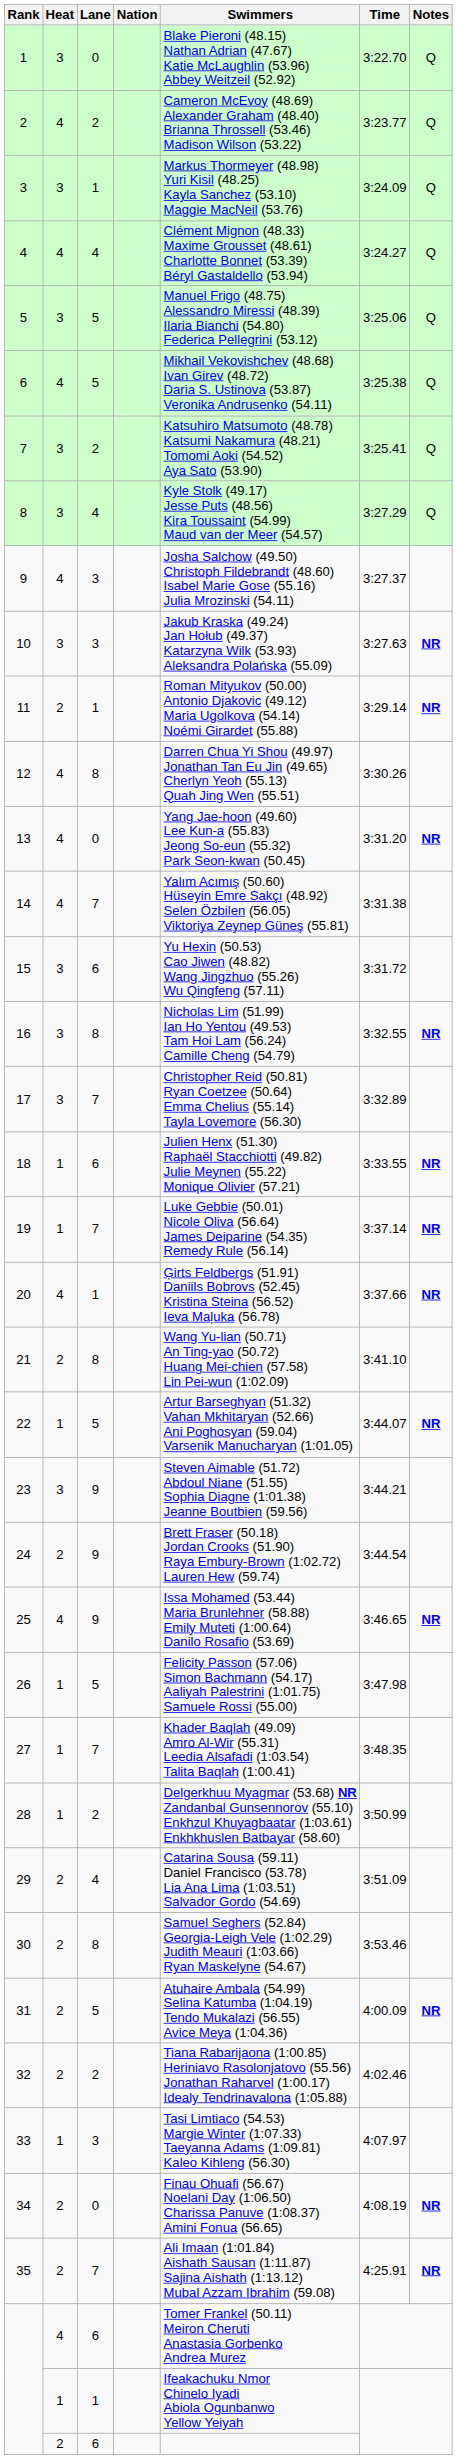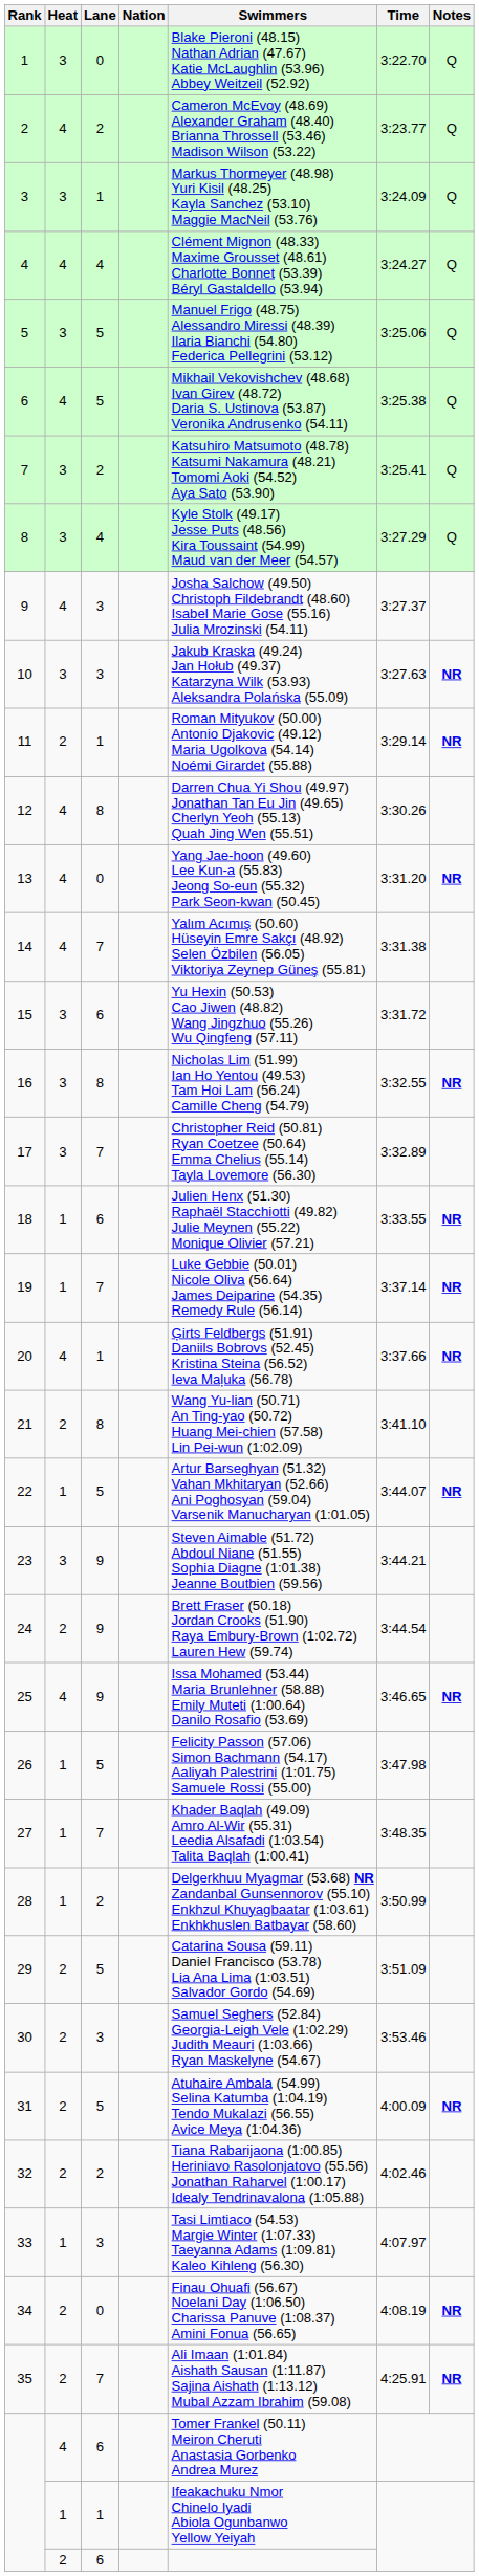 <table class="wikitable sortable" style="text-align:center">
 <tr>
 <th>Rank</th>
 <th>Heat</th>
 <th>Lane</th>
 <th>Nation</th>
 <th>Swimmers</th>
 <th>Time</th>
 <th>Notes</th>
 </tr>
 <tr bgcolor=ccffcc>
 <td>1</td>
 <td>3</td>
 <td>0</td>
 <td align=left></td>
 <td align=left><a href='#'>Blake Pieroni</a> (48.15)<br><a href='#'>Nathan Adrian</a> (47.67)<br><a href='#'>Katie McLaughlin</a> (53.96)<br><a href='#'>Abbey Weitzeil</a> (52.92)</td>
 <td>3:22.70</td>
 <td>Q</td>
 </tr>
 <tr bgcolor=ccffcc>
 <td>2</td>
 <td>4</td>
 <td>2</td>
 <td align=left></td>
 <td align=left><a href='#'>Cameron McEvoy</a> (48.69)<br><a href='#'>Alexander Graham</a> (48.40)<br><a href='#'>Brianna Throssell</a> (53.46)<br><a href='#'>Madison Wilson</a> (53.22)</td>
 <td>3:23.77</td>
 <td>Q</td>
 </tr>
 <tr bgcolor=ccffcc>
 <td>3</td>
 <td>3</td>
 <td>1</td>
 <td align=left></td>
 <td align=left><a href='#'>Markus Thormeyer</a> (48.98)<br><a href='#'>Yuri Kisil</a> (48.25)<br><a href='#'>Kayla Sanchez</a> (53.10)<br><a href='#'>Maggie MacNeil</a> (53.76)</td>
 <td>3:24.09</td>
 <td>Q</td>
 </tr>
 <tr bgcolor=ccffcc>
 <td>4</td>
 <td>4</td>
 <td>4</td>
 <td align=left></td>
 <td align=left><a href='#'>Clément Mignon</a> (48.33)<br><a href='#'>Maxime Grousset</a> (48.61)<br><a href='#'>Charlotte Bonnet</a> (53.39)<br><a href='#'>Béryl Gastaldello</a> (53.94)</td>
 <td>3:24.27</td>
 <td>Q</td>
 </tr>
 <tr bgcolor=ccffcc>
 <td>5</td>
 <td>3</td>
 <td>5</td>
 <td align=left></td>
 <td align=left><a href='#'>Manuel Frigo</a> (48.75)<br><a href='#'>Alessandro Miressi</a> (48.39)<br><a href='#'>Ilaria Bianchi</a> (54.80)<br><a href='#'>Federica Pellegrini</a> (53.12)</td>
 <td>3:25.06</td>
 <td>Q</td>
 </tr>
 <tr bgcolor=ccffcc>
 <td>6</td>
 <td>4</td>
 <td>5</td>
 <td align=left></td>
 <td align=left><a href='#'>Mikhail Vekovishchev</a> (48.68)<br><a href='#'>Ivan Girev</a> (48.72)<br><a href='#'>Daria S. Ustinova</a> (53.87)<br><a href='#'>Veronika Andrusenko</a> (54.11)</td>
 <td>3:25.38</td>
 <td>Q</td>
 </tr>
 <tr bgcolor=ccffcc>
 <td>7</td>
 <td>3</td>
 <td>2</td>
 <td align=left></td>
 <td align=left><a href='#'>Katsuhiro Matsumoto</a> (48.78)<br><a href='#'>Katsumi Nakamura</a> (48.21)<br><a href='#'>Tomomi Aoki</a> (54.52)<br><a href='#'>Aya Sato</a> (53.90)</td>
 <td>3:25.41</td>
 <td>Q</td>
 </tr>
 <tr bgcolor=ccffcc>
 <td>8</td>
 <td>3</td>
 <td>4</td>
 <td align=left></td>
 <td align=left><a href='#'>Kyle Stolk</a> (49.17)<br><a href='#'>Jesse Puts</a> (48.56)<br><a href='#'>Kira Toussaint</a> (54.99)<br><a href='#'>Maud van der Meer</a> (54.57)</td>
 <td>3:27.29</td>
 <td>Q</td>
 </tr>
 <tr>
 <td>9</td>
 <td>4</td>
 <td>3</td>
 <td align=left></td>
 <td align=left><a href='#'>Josha Salchow</a> (49.50)<br><a href='#'>Christoph Fildebrandt</a> (48.60)<br><a href='#'>Isabel Marie Gose</a> (55.16)<br><a href='#'>Julia Mrozinski</a> (54.11)</td>
 <td>3:27.37</td>
 <td></td>
 </tr>
 <tr>
 <td>10</td>
 <td>3</td>
 <td>3</td>
 <td align=left></td>
 <td align=left><a href='#'>Jakub Kraska</a> (49.24)<br><a href='#'>Jan Hołub</a> (49.37)<br><a href='#'>Katarzyna Wilk</a> (53.93)<br><a href='#'>Aleksandra Polańska</a> (55.09)</td>
 <td>3:27.63</td>
 <td><strong><a href='#'>NR</a></strong></td>
 </tr>
 <tr>
 <td>11</td>
 <td>2</td>
 <td>1</td>
 <td align=left></td>
 <td align=left><a href='#'>Roman Mityukov</a> (50.00)<br><a href='#'>Antonio Djakovic</a> (49.12)<br><a href='#'>Maria Ugolkova</a> (54.14)<br><a href='#'>Noémi Girardet</a> (55.88)</td>
 <td>3:29.14</td>
 <td><strong><a href='#'>NR</a></strong></td>
 </tr>
 <tr>
 <td>12</td>
 <td>4</td>
 <td>8</td>
 <td align=left></td>
 <td align=left><a href='#'>Darren Chua Yi Shou</a> (49.97)<br><a href='#'>Jonathan Tan Eu Jin</a> (49.65)<br><a href='#'>Cherlyn Yeoh</a> (55.13)<br><a href='#'>Quah Jing Wen</a> (55.51)</td>
 <td>3:30.26</td>
 <td></td>
 </tr>
 <tr>
 <td>13</td>
 <td>4</td>
 <td>0</td>
 <td align=left></td>
 <td align=left><a href='#'>Yang Jae-hoon</a> (49.60)<br><a href='#'>Lee Kun-a</a> (55.83)<br><a href='#'>Jeong So-eun</a> (55.32)<br><a href='#'>Park Seon-kwan</a> (50.45)</td>
 <td>3:31.20</td>
 <td><strong><a href='#'>NR</a></strong></td>
 </tr>
 <tr>
 <td>14</td>
 <td>4</td>
 <td>7</td>
 <td align=left></td>
 <td align=left><a href='#'>Yalım Acımış</a> (50.60)<br><a href='#'>Hüseyin Emre Sakçı</a> (48.92)<br><a href='#'>Selen Özbilen</a> (56.05)<br><a href='#'>Viktoriya Zeynep Güneş</a> (55.81)</td>
 <td>3:31.38</td>
 <td></td>
 </tr>
 <tr>
 <td>15</td>
 <td>3</td>
 <td>6</td>
 <td align=left></td>
 <td align=left><a href='#'>Yu Hexin</a> (50.53)<br><a href='#'>Cao Jiwen</a> (48.82)<br><a href='#'>Wang Jingzhuo</a> (55.26)<br><a href='#'>Wu Qingfeng</a> (57.11)</td>
 <td>3:31.72</td>
 <td></td>
 </tr>
 <tr>
 <td>16</td>
 <td>3</td>
 <td>8</td>
 <td align=left></td>
 <td align=left><a href='#'>Nicholas Lim</a> (51.99)<br><a href='#'>Ian Ho Yentou</a> (49.53)<br><a href='#'>Tam Hoi Lam</a> (56.24)<br><a href='#'>Camille Cheng</a> (54.79)</td>
 <td>3:32.55</td>
 <td><strong><a href='#'>NR</a></strong></td>
 </tr>
 <tr>
 <td>17</td>
 <td>3</td>
 <td>7</td>
 <td align=left></td>
 <td align=left><a href='#'>Christopher Reid</a> (50.81)<br><a href='#'>Ryan Coetzee</a> (50.64)<br><a href='#'>Emma Chelius</a> (55.14)<br><a href='#'>Tayla Lovemore</a> (56.30)</td>
 <td>3:32.89</td>
 <td></td>
 </tr>
 <tr>
 <td>18</td>
 <td>1</td>
 <td>6</td>
 <td align=left></td>
 <td align=left><a href='#'>Julien Henx</a> (51.30)<br><a href='#'>Raphaël Stacchiotti</a> (49.82)<br><a href='#'>Julie Meynen</a> (55.22)<br><a href='#'>Monique Olivier</a> (57.21)</td>
 <td>3:33.55</td>
 <td><strong><a href='#'>NR</a></strong></td>
 </tr>
 <tr>
 <td>19</td>
 <td>1</td>
 <td>7</td>
 <td align=left></td>
 <td align=left><a href='#'>Luke Gebbie</a> (50.01)<br><a href='#'>Nicole Oliva</a> (56.64)<br><a href='#'>James Deiparine</a> (54.35)<br><a href='#'>Remedy Rule</a> (56.14)</td>
 <td>3:37.14</td>
 <td><strong><a href='#'>NR</a></strong></td>
 </tr>
 <tr>
 <td>20</td>
 <td>4</td>
 <td>1</td>
 <td align=left></td>
 <td align=left><a href='#'>Ģirts Feldbergs</a> (51.91)<br><a href='#'>Daniils Bobrovs</a> (52.45)<br><a href='#'>Kristina Steina</a> (56.52)<br><a href='#'>Ieva Maļuka</a> (56.78)</td>
 <td>3:37.66</td>
 <td><strong><a href='#'>NR</a></strong></td>
 </tr>
 <tr>
 <td>21</td>
 <td>2</td>
 <td>8</td>
 <td align=left></td>
 <td align=left><a href='#'>Wang Yu-lian</a> (50.71)<br><a href='#'>An Ting-yao</a> (50.72)<br><a href='#'>Huang Mei-chien</a> (57.58)<br><a href='#'>Lin Pei-wun</a> (1:02.09)</td>
 <td>3:41.10</td>
 <td></td>
 </tr>
 <tr>
 <td>22</td>
 <td>1</td>
 <td>5</td>
 <td align=left></td>
 <td align=left><a href='#'>Artur Barseghyan</a> (51.32)<br><a href='#'>Vahan Mkhitaryan</a> (52.66)<br><a href='#'>Ani Poghosyan</a> (59.04)<br><a href='#'>Varsenik Manucharyan</a> (1:01.05)</td>
 <td>3:44.07</td>
 <td><strong><a href='#'>NR</a></strong></td>
 </tr>
 <tr>
 <td>23</td>
 <td>3</td>
 <td>9</td>
 <td align=left></td>
 <td align=left><a href='#'>Steven Aimable</a> (51.72)<br><a href='#'>Abdoul Niane</a> (51.55)<br><a href='#'>Sophia Diagne</a> (1:01.38)<br><a href='#'>Jeanne Boutbien</a> (59.56)</td>
 <td>3:44.21</td>
 <td></td>
 </tr>
 <tr>
 <td>24</td>
 <td>2</td>
 <td>9</td>
 <td align=left></td>
 <td align=left><a href='#'>Brett Fraser</a> (50.18)<br><a href='#'>Jordan Crooks</a> (51.90)<br><a href='#'>Raya Embury-Brown</a> (1:02.72)<br><a href='#'>Lauren Hew</a> (59.74)</td>
 <td>3:44.54</td>
 <td></td>
 </tr>
 <tr>
 <td>25</td>
 <td>4</td>
 <td>9</td>
 <td align=left></td>
 <td align=left><a href='#'>Issa Mohamed</a> (53.44)<br><a href='#'>Maria Brunlehner</a> (58.88)<br><a href='#'>Emily Muteti</a> (1:00.64)<br><a href='#'>Danilo Rosafio</a> (53.69)</td>
 <td>3:46.65</td>
 <td><strong><a href='#'>NR</a></strong></td>
 </tr>
 <tr>
 <td>26</td>
 <td>1</td>
 <td>5</td>
 <td align=left></td>
 <td align=left><a href='#'>Felicity Passon</a> (57.06)<br><a href='#'>Simon Bachmann</a> (54.17)<br><a href='#'>Aaliyah Palestrini</a> (1:01.75)<br><a href='#'>Samuele Rossi</a> (55.00)</td>
 <td>3:47.98</td>
 <td></td>
 </tr>
 <tr>
 <td>27</td>
 <td>1</td>
 <td>7</td>
 <td align=left></td>
 <td align=left><a href='#'>Khader Baqlah</a> (49.09)<br><a href='#'>Amro Al-Wir</a> (55.31)<br><a href='#'>Leedia Alsafadi</a> (1:03.54)<br><a href='#'>Talita Baqlah</a> (1:00.41)</td>
 <td>3:48.35</td>
 <td></td>
 </tr>
 <tr>
 <td>28</td>
 <td>1</td>
 <td>2</td>
 <td align=left></td>
 <td align=left><a href='#'>Delgerkhuu Myagmar</a> (53.68) <strong><a href='#'>NR</a></strong><br><a href='#'>Zandanbal Gunsennorov</a> (55.10)<br><a href='#'>Enkhzul Khuyagbaatar</a> (1:03.61)<br><a href='#'>Enkhkhuslen Batbayar</a> (58.60)</td>
 <td>3:50.99</td>
 <td></td>
 </tr>
 <tr>
 <td>29</td>
 <td>2</td>
-<td>4</td>
+<td>5</td>
 <td align=left></td>
 <td align=left><a href='#'>Catarina Sousa</a> (59.11)<br>Daniel Francisco (53.78)<br><a href='#'>Lia Ana Lima</a> (1:03.51)<br><a href='#'>Salvador Gordo</a> (54.69)</td>
 <td>3:51.09</td>
 <td></td>
 </tr>
 <tr>
 <td>30</td>
 <td>2</td>
-<td>8</td>
+<td>3</td>
 <td align=left></td>
 <td align=left><a href='#'>Samuel Seghers</a> (52.84)<br><a href='#'>Georgia-Leigh Vele</a> (1:02.29)<br><a href='#'>Judith Meauri</a> (1:03.66)<br><a href='#'>Ryan Maskelyne</a> (54.67)</td>
 <td>3:53.46</td>
 <td></td>
 </tr>
 <tr>
 <td>31</td>
 <td>2</td>
 <td>5</td>
 <td align=left></td>
 <td align=left><a href='#'>Atuhaire Ambala</a> (54.99)<br><a href='#'>Selina Katumba</a> (1:04.19)<br><a href='#'>Tendo Mukalazi</a> (56.55)<br><a href='#'>Avice Meya</a> (1:04.36)</td>
 <td>4:00.09</td>
 <td><strong><a href='#'>NR</a></strong></td>
 </tr>
 <tr>
 <td>32</td>
 <td>2</td>
 <td>2</td>
 <td align=left></td>
 <td align=left><a href='#'>Tiana Rabarijaona</a> (1:00.85)<br><a href='#'>Heriniavo Rasolonjatovo</a> (55.56)<br><a href='#'>Jonathan Raharvel</a> (1:00.17)<br><a href='#'>Idealy Tendrinavalona</a> (1:05.88)</td>
 <td>4:02.46</td>
 <td></td>
 </tr>
 <tr>
 <td>33</td>
 <td>1</td>
 <td>3</td>
 <td align=left></td>
 <td align=left><a href='#'>Tasi Limtiaco</a> (54.53)<br><a href='#'>Margie Winter</a> (1:07.33)<br><a href='#'>Taeyanna Adams</a> (1:09.81)<br><a href='#'>Kaleo Kihleng</a> (56.30)</td>
 <td>4:07.97</td>
 <td></td>
 </tr>
 <tr>
 <td>34</td>
 <td>2</td>
 <td>0</td>
 <td align=left></td>
 <td align=left><a href='#'>Finau Ohuafi</a> (56.67)<br><a href='#'>Noelani Day</a> (1:06.50)<br><a href='#'>Charissa Panuve</a> (1:08.37)<br><a href='#'>Amini Fonua</a> (56.65)</td>
 <td>4:08.19</td>
 <td><strong><a href='#'>NR</a></strong></td>
 </tr>
 <tr>
 <td>35</td>
 <td>2</td>
 <td>7</td>
 <td align=left></td>
 <td align=left><a href='#'>Ali Imaan</a> (1:01.84)<br><a href='#'>Aishath Sausan</a> (1:11.87)<br><a href='#'>Sajina Aishath</a> (1:13.12)<br><a href='#'>Mubal Azzam Ibrahim</a> (59.08)</td>
 <td>4:25.91</td>
 <td><strong><a href='#'>NR</a></strong></td>
 </tr>
 <tr>
 <td rowspan=3></td>
 <td>4</td>
 <td>6</td>
 <td align=left></td>
 <td align=left><a href='#'>Tomer Frankel</a> (50.11)<br><a href='#'>Meiron Cheruti</a><br><a href='#'>Anastasia Gorbenko</a><br><a href='#'>Andrea Murez</a></td>
 <td colspan=2></td>
 </tr>
 <tr>
 <td>1</td>
 <td>1</td>
 <td align=left></td>
 <td align=left><a href='#'>Ifeakachuku Nmor</a><br><a href='#'>Chinelo Iyadi</a><br><a href='#'>Abiola Ogunbanwo</a><br><a href='#'>Yellow Yeiyah</a></td>
 <td colspan=2 rowspan=2></td>
 </tr>
 <tr>
 <td>2</td>
 <td>6</td>
 <td align=left></td>
 <td align=left></td>
 </tr>
 </table>
